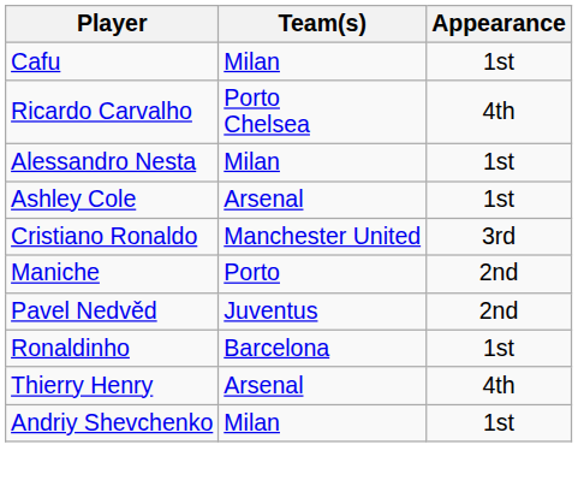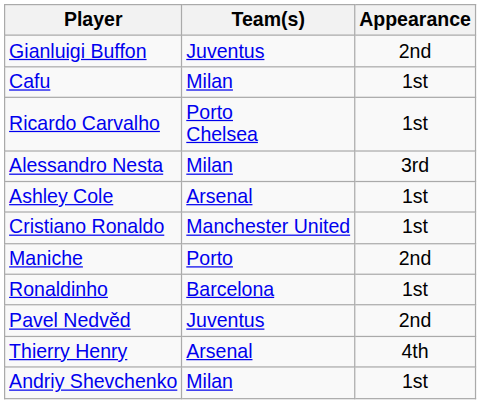 <table class="wikitable">
 <tr>
 <th>Player</th>
 <th>Team(s)</th>
 <th>Appearance</th>
+</tr>
+<tr>
+<td> <a href='#'>Gianluigi Buffon</a></td>
+<td> <a href='#'>Juventus</a></td>
+<td style="text-align:center;">2nd</td>
 </tr>
 <tr>
 <td> <a href='#'>Cafu</a></td>
 <td> <a href='#'>Milan</a></td>
 <td style="text-align:center;">1st</td>
 </tr>
 <tr>
 <td> <a href='#'>Ricardo Carvalho</a></td>
 <td> <a href='#'>Porto</a> <br>  <a href='#'>Chelsea</a></td>
-<td style="text-align:center;">4th</td>
+<td style="text-align:center;">1st</td>
 </tr>
 <tr>
 <td> <a href='#'>Alessandro Nesta</a></td>
 <td> <a href='#'>Milan</a></td>
-<td style="text-align:center;">1st</td>
+<td style="text-align:center;">3rd</td>
 </tr>
 <tr>
 <td> <a href='#'>Ashley Cole</a></td>
 <td> <a href='#'>Arsenal</a></td>
 <td style="text-align:center;">1st</td>
 </tr>
 <tr>
 <td> <a href='#'>Cristiano Ronaldo</a></td>
 <td> <a href='#'>Manchester United</a></td>
-<td style="text-align:center;">3rd</td>
+<td style="text-align:center;">1st</td>
 </tr>
 <tr>
 <td> <a href='#'>Maniche</a></td>
 <td> <a href='#'>Porto</a></td>
 <td style="text-align:center;">2nd</td>
 </tr>
 <tr>
+<td> <a href='#'>Ronaldinho</a></td>
+<td> <a href='#'>Barcelona</a></td>
+<td style="text-align:center;">1st</td>
+</tr>
+<tr>
 <td> <a href='#'>Pavel Nedvěd</a></td>
 <td> <a href='#'>Juventus</a></td>
 <td style="text-align:center;">2nd</td>
-</tr>
-<tr>
-<td> <a href='#'>Ronaldinho</a></td>
-<td> <a href='#'>Barcelona</a></td>
-<td style="text-align:center;">1st</td>
 </tr>
 <tr>
 <td> <a href='#'>Thierry Henry</a></td>
 <td> <a href='#'>Arsenal</a></td>
 <td style="text-align:center;">4th</td>
 </tr>
 <tr>
 <td> <a href='#'>Andriy Shevchenko</a></td>
 <td> <a href='#'>Milan</a></td>
 <td style="text-align:center;">1st</td>
 </tr>
 </table>
